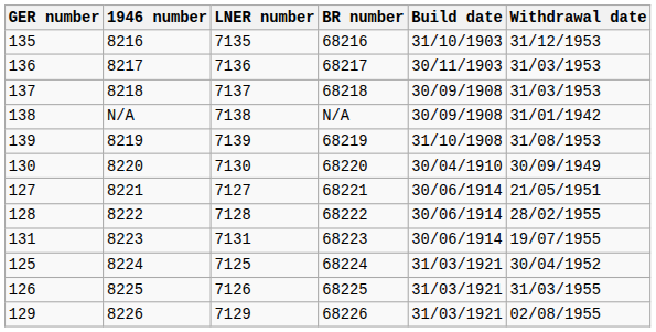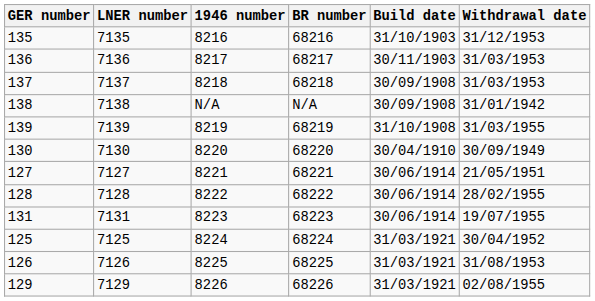 <table class="wikitable sortable">
 <tr>
 <th>GER number</th>
+<th>LNER number</th>
 <th>1946 number</th>
-<th>LNER number</th>
 <th>BR number</th>
 <th>Build date</th>
 <th>Withdrawal date</th>
 </tr>
 <tr>
 <td>135</td>
+<td>7135</td>
 <td>8216</td>
-<td>7135</td>
 <td>68216</td>
 <td>31/10/1903</td>
 <td>31/12/1953</td>
 </tr>
 <tr>
 <td>136</td>
+<td>7136</td>
 <td>8217</td>
-<td>7136</td>
 <td>68217</td>
 <td>30/11/1903</td>
 <td>31/03/1953</td>
 </tr>
 <tr>
 <td>137</td>
+<td>7137</td>
 <td>8218</td>
-<td>7137</td>
 <td>68218</td>
 <td>30/09/1908</td>
 <td>31/03/1953</td>
 </tr>
 <tr>
 <td>138</td>
+<td>7138</td>
 <td>N/A</td>
-<td>7138</td>
 <td>N/A</td>
 <td>30/09/1908</td>
 <td>31/01/1942</td>
 </tr>
 <tr>
 <td>139</td>
+<td>7139</td>
 <td>8219</td>
-<td>7139</td>
 <td>68219</td>
 <td>31/10/1908</td>
-<td>31/08/1953</td>
+<td>31/03/1955</td>
 </tr>
 <tr>
 <td>130</td>
+<td>7130</td>
 <td>8220</td>
-<td>7130</td>
 <td>68220</td>
 <td>30/04/1910</td>
 <td>30/09/1949</td>
 </tr>
 <tr>
 <td>127</td>
+<td>7127</td>
 <td>8221</td>
-<td>7127</td>
 <td>68221</td>
 <td>30/06/1914</td>
 <td>21/05/1951</td>
 </tr>
 <tr>
 <td>128</td>
+<td>7128</td>
 <td>8222</td>
-<td>7128</td>
 <td>68222</td>
 <td>30/06/1914</td>
 <td>28/02/1955</td>
 </tr>
 <tr>
 <td>131</td>
+<td>7131</td>
 <td>8223</td>
-<td>7131</td>
 <td>68223</td>
 <td>30/06/1914</td>
 <td>19/07/1955</td>
 </tr>
 <tr>
 <td>125</td>
+<td>7125</td>
 <td>8224</td>
-<td>7125</td>
 <td>68224</td>
 <td>31/03/1921</td>
 <td>30/04/1952</td>
 </tr>
 <tr>
 <td>126</td>
+<td>7126</td>
 <td>8225</td>
-<td>7126</td>
 <td>68225</td>
 <td>31/03/1921</td>
-<td>31/03/1955</td>
+<td>31/08/1953</td>
 </tr>
 <tr>
 <td>129</td>
+<td>7129</td>
 <td>8226</td>
-<td>7129</td>
 <td>68226</td>
 <td>31/03/1921</td>
 <td>02/08/1955</td>
 </tr>
 </table>
